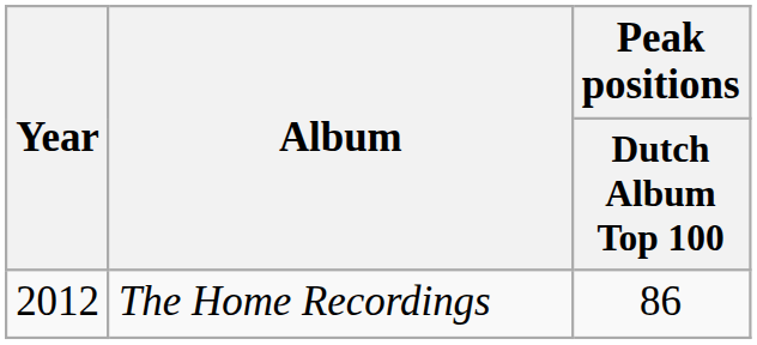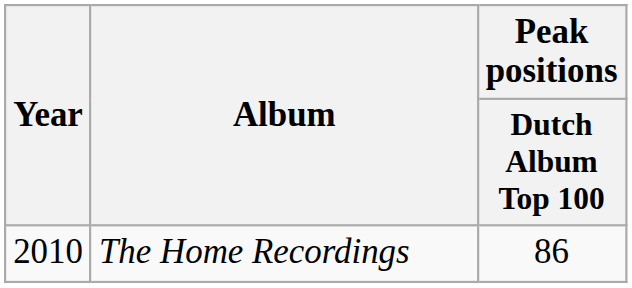 <table class="wikitable">
 <tr>
 <th rowspan="2" style="text-align:center; width:10px;">Year</th>
 <th rowspan="2" style="text-align:center; width:170px;">Album</th>
 <th style="text-align:center; width:20px;">Peak positions</th>
 </tr>
 <tr>
 <th scope="col" style="width:3em;font-size:90%;">Dutch<br>Album Top 100<br></th>
 </tr>
 <tr>
-<td style="text-align:center;">2012</td>
+<td style="text-align:center;">2010</td>
 <td><em>The Home Recordings</em></td>
 <td style="text-align:center;">86</td>
 </tr>
 </table>
